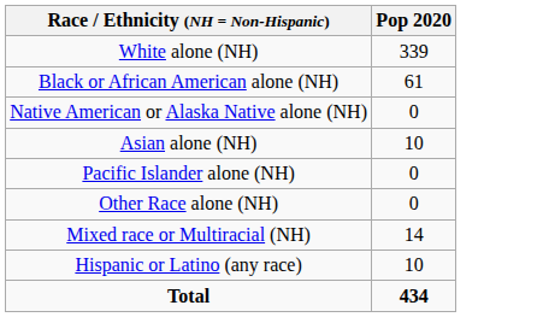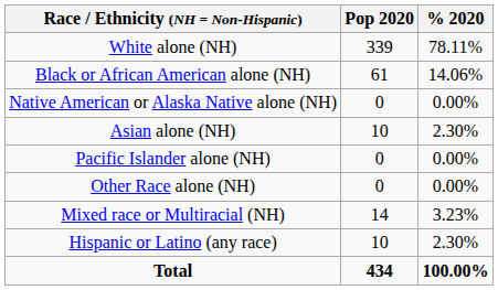 <table class="wikitable" style="text-align:center;">
 <tr>
 <th>Race / Ethnicity <small>(<em>NH = Non-Hispanic</em>)</small></th>
 <th>Pop 2020</th>
+<th>% 2020</th>
 </tr>
 <tr>
 <td><a href='#'>White</a> alone (NH)</td>
 <td>339</td>
+<td>78.11%</td>
 </tr>
 <tr>
 <td><a href='#'>Black or African American</a> alone (NH)</td>
 <td>61</td>
+<td>14.06%</td>
 </tr>
 <tr>
 <td><a href='#'>Native American</a> or <a href='#'>Alaska Native</a> alone (NH)</td>
 <td>0</td>
+<td>0.00%</td>
 </tr>
 <tr>
 <td><a href='#'>Asian</a> alone (NH)</td>
 <td>10</td>
+<td>2.30%</td>
 </tr>
 <tr>
 <td><a href='#'>Pacific Islander</a> alone (NH)</td>
 <td>0</td>
+<td>0.00%</td>
 </tr>
 <tr>
 <td><a href='#'>Other Race</a> alone (NH)</td>
 <td>0</td>
+<td>0.00%</td>
 </tr>
 <tr>
 <td><a href='#'>Mixed race or Multiracial</a> (NH)</td>
 <td>14</td>
+<td>3.23%</td>
 </tr>
 <tr>
 <td><a href='#'>Hispanic or Latino</a> (any race)</td>
 <td>10</td>
+<td>2.30%</td>
 </tr>
 <tr>
 <td><strong>Total</strong></td>
 <td><strong>434</strong></td>
+<td><strong>100.00%</strong></td>
 </tr>
 </table>
